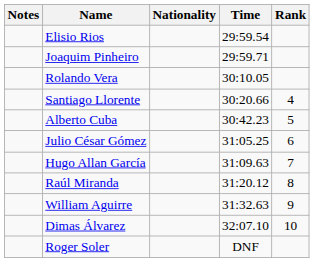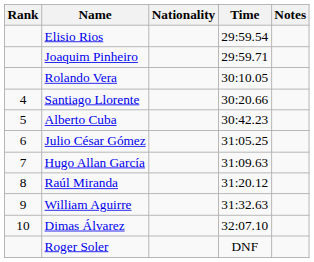 <table class="wikitable sortable" style="text-align:center">
 <tr>
-<th>Notes</th>
+<th>Rank</th>
 <th>Name</th>
 <th>Nationality</th>
 <th>Time</th>
-<th>Rank</th>
+<th>Notes</th>
 </tr>
 <tr>
-<td></td>
+<td align=center></td>
 <td align=left><a href='#'>Elisio Rios</a></td>
 <td align=left></td>
 <td>29:59.54</td>
-<td align=center></td>
+<td></td>
 </tr>
 <tr>
-<td></td>
+<td align=center></td>
 <td align=left><a href='#'>Joaquim Pinheiro</a></td>
 <td align=left></td>
 <td>29:59.71</td>
-<td align=center></td>
+<td></td>
 </tr>
 <tr>
-<td></td>
+<td align=center></td>
 <td align=left><a href='#'>Rolando Vera</a></td>
 <td align=left></td>
 <td>30:10.05</td>
-<td align=center></td>
+<td></td>
 </tr>
 <tr>
-<td></td>
+<td align=center>4</td>
 <td align=left><a href='#'>Santiago Llorente</a></td>
 <td align=left></td>
 <td>30:20.66</td>
-<td align=center>4</td>
+<td></td>
 </tr>
 <tr>
-<td></td>
+<td align=center>5</td>
 <td align=left><a href='#'>Alberto Cuba</a></td>
 <td align=left></td>
 <td>30:42.23</td>
-<td align=center>5</td>
+<td></td>
 </tr>
 <tr>
-<td></td>
+<td align=center>6</td>
 <td align=left><a href='#'>Julio César Gómez</a></td>
 <td align=left></td>
 <td>31:05.25</td>
-<td align=center>6</td>
+<td></td>
 </tr>
 <tr>
-<td></td>
+<td align=center>7</td>
 <td align=left><a href='#'>Hugo Allan García</a></td>
 <td align=left></td>
 <td>31:09.63</td>
-<td align=center>7</td>
+<td></td>
 </tr>
 <tr>
-<td></td>
+<td align=center>8</td>
 <td align=left><a href='#'>Raúl Miranda</a></td>
 <td align=left></td>
 <td>31:20.12</td>
-<td align=center>8</td>
+<td></td>
 </tr>
 <tr>
-<td></td>
+<td align=center>9</td>
 <td align=left><a href='#'>William Aguirre</a></td>
 <td align=left></td>
 <td>31:32.63</td>
-<td align=center>9</td>
+<td></td>
 </tr>
 <tr>
-<td></td>
+<td align=center>10</td>
 <td align=left><a href='#'>Dimas Álvarez</a></td>
 <td align=left></td>
 <td>32:07.10</td>
-<td align=center>10</td>
+<td></td>
 </tr>
 <tr>
-<td></td>
+<td align=center></td>
 <td align=left><a href='#'>Roger Soler</a></td>
 <td align=left></td>
 <td>DNF</td>
-<td align=center></td>
+<td></td>
 </tr>
 </table>
